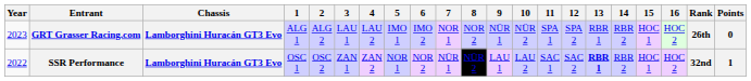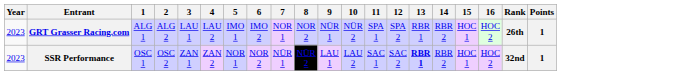 <table class="wikitable" style="text-align:center; font-size:85%">
 <tr>
 <th>Year</th>
 <th>Entrant</th>
-<th>Chassis</th>
 <th>1</th>
 <th>2</th>
 <th>3</th>
 <th>4</th>
 <th>5</th>
 <th>6</th>
 <th>7</th>
 <th>8</th>
 <th>9</th>
 <th>10</th>
 <th>11</th>
 <th>12</th>
 <th>13</th>
 <th>14</th>
 <th>15</th>
 <th>16</th>
 <th>Rank</th>
 <th>Points</th>
 </tr>
 <tr>
 <td><a href='#'>2023</a></td>
 <th nowrap><a href='#'>GRT Grasser Racing.com</a></th>
-<th nowrap><a href='#'>Lamborghini Huracán GT3 Evo</a></th>
 <td style="background:#CFCFFF;"><a href='#'>ALG<br>1</a><br></td>
 <td style="background:#CFCFFF;"><a href='#'>ALG<br>2</a><br></td>
 <td style="background:#CFCFFF;"><a href='#'>LAU<br>1</a><br></td>
 <td style="background:#CFCFFF;"><a href='#'>LAU<br>2</a><br></td>
 <td style="background:#CFCFFF;"><a href='#'>IMO<br>1</a><br></td>
 <td style="background:#CFCFFF;"><a href='#'>IMO<br>2</a><br></td>
 <td style="background:#EFCFFF;"><a href='#'>NOR<br>1</a><br></td>
 <td style="background:#CFCFFF;"><a href='#'>NOR<br>2</a><br></td>
 <td style="background:#CFCFFF;"><a href='#'>NÜR<br>1</a><br></td>
 <td style="background:#CFCFFF;"><a href='#'>NÜR<br>2</a><br></td>
 <td style="background:#CFCFFF;"><a href='#'>SPA<br>1</a><br></td>
 <td style="background:#CFCFFF;"><a href='#'>SPA<br>2</a><br></td>
 <td style="background:#CFCFFF;"><a href='#'>RBR<br>1</a><br></td>
 <td style="background:#CFCFFF;"><a href='#'>RBR<br>2</a><br></td>
 <td style="background:#EFCFFF;"><a href='#'>HOC<br>1</a><br></td>
 <td style="background:#DFFFDF;"><a href='#'>HOC<br>2</a><br></td>
 <th>26th</th>
-<th>0</th>
+<th>1</th>
 </tr>
 <tr>
-<td><a href='#'>2022</a></td>
+<td><a href='#'>2023</a></td>
 <th nowrap>SSR Performance</th>
-<th nowrap><a href='#'>Lamborghini Huracán GT3 Evo</a></th>
 <td style="background:#CFCFFF;"><a href='#'>OSC<br>1</a><br></td>
 <td style="background:#CFCFFF;"><a href='#'>OSC<br>2</a><br></td>
 <td style="background:#CFCFFF;"><a href='#'>ZAN<br>1</a><br></td>
 <td style="background:#EFCFFF;"><a href='#'>ZAN<br>2</a><br></td>
 <td style="background:#CFCFFF;"><a href='#'>NOR<br>1</a><br></td>
 <td style="background:#EFCFFF;"><a href='#'>NOR<br>2</a><br></td>
 <td style="background:#EFCFFF;"><a href='#'>NÜR<br>1</a><br></td>
 <td style="background:#000000; color:white"><a href='#'><span>NÜR<br>2</span></a><br></td>
 <td style="background:#EFCFFF;"><a href='#'>LAU<br>1</a><br></td>
 <td style="background:#CFCFFF;"><a href='#'>LAU<br>2</a><br></td>
 <td style="background:#CFCFFF;"><a href='#'>SAC<br>1</a><br></td>
 <td style="background:#CFCFFF;"><a href='#'>SAC<br>2</a><br></td>
 <td style="background:#CFCFFF;"><strong><a href='#'>RBR<br>1</a><br></strong></td>
 <td style="background:#CFCFFF;"><a href='#'>RBR<br>2</a><br></td>
 <td style="background:#EFCFFF;"><a href='#'>HOC<br>1</a><br></td>
 <td style="background:#EFCFFF;"><a href='#'>HOC<br>2</a><br></td>
 <th>32nd</th>
 <th>1</th>
 </tr>
 </table>
